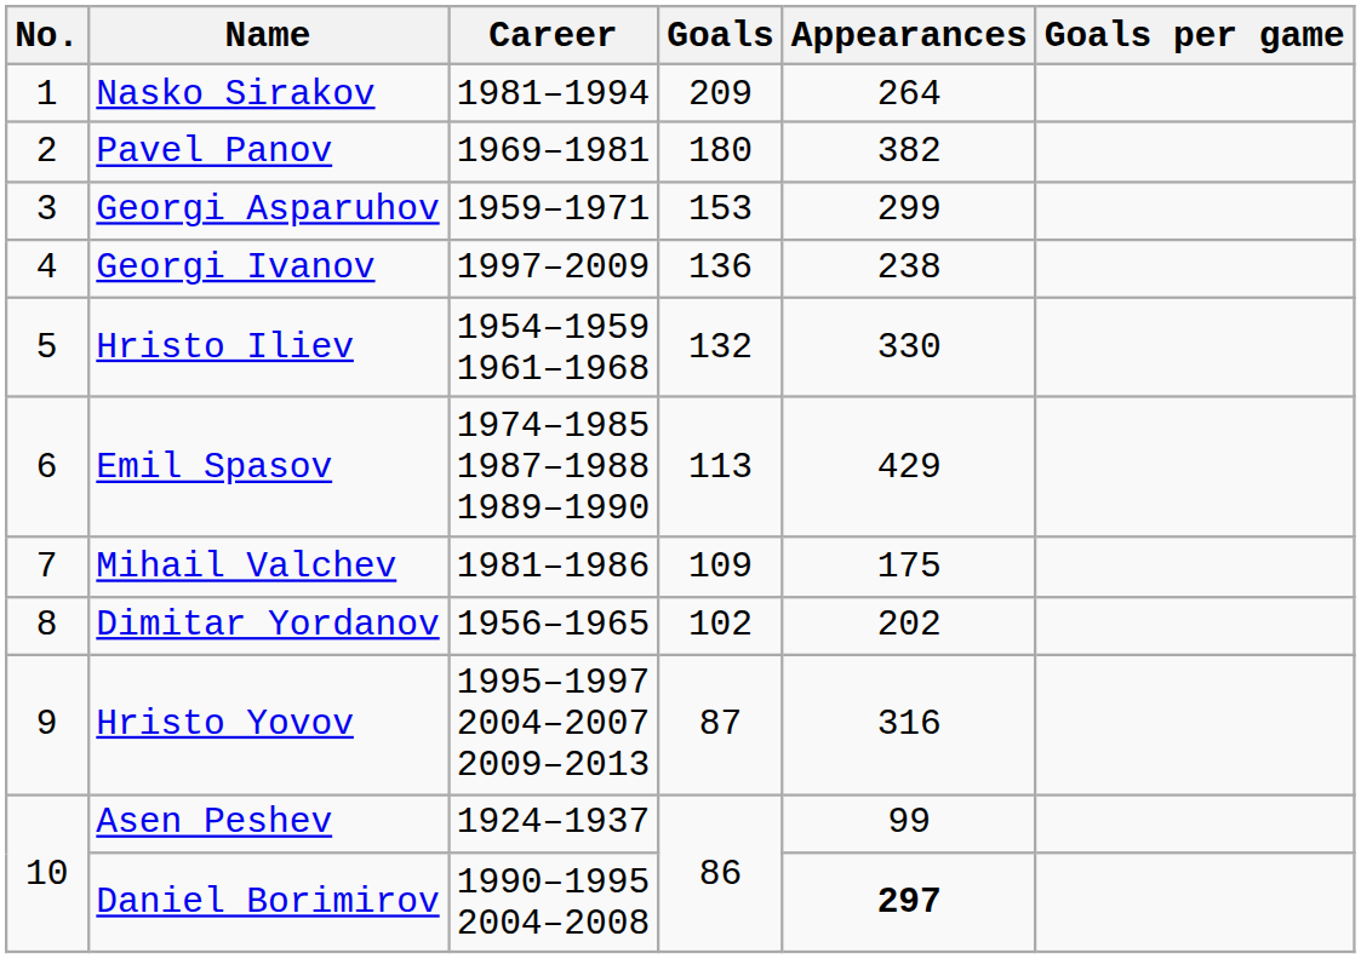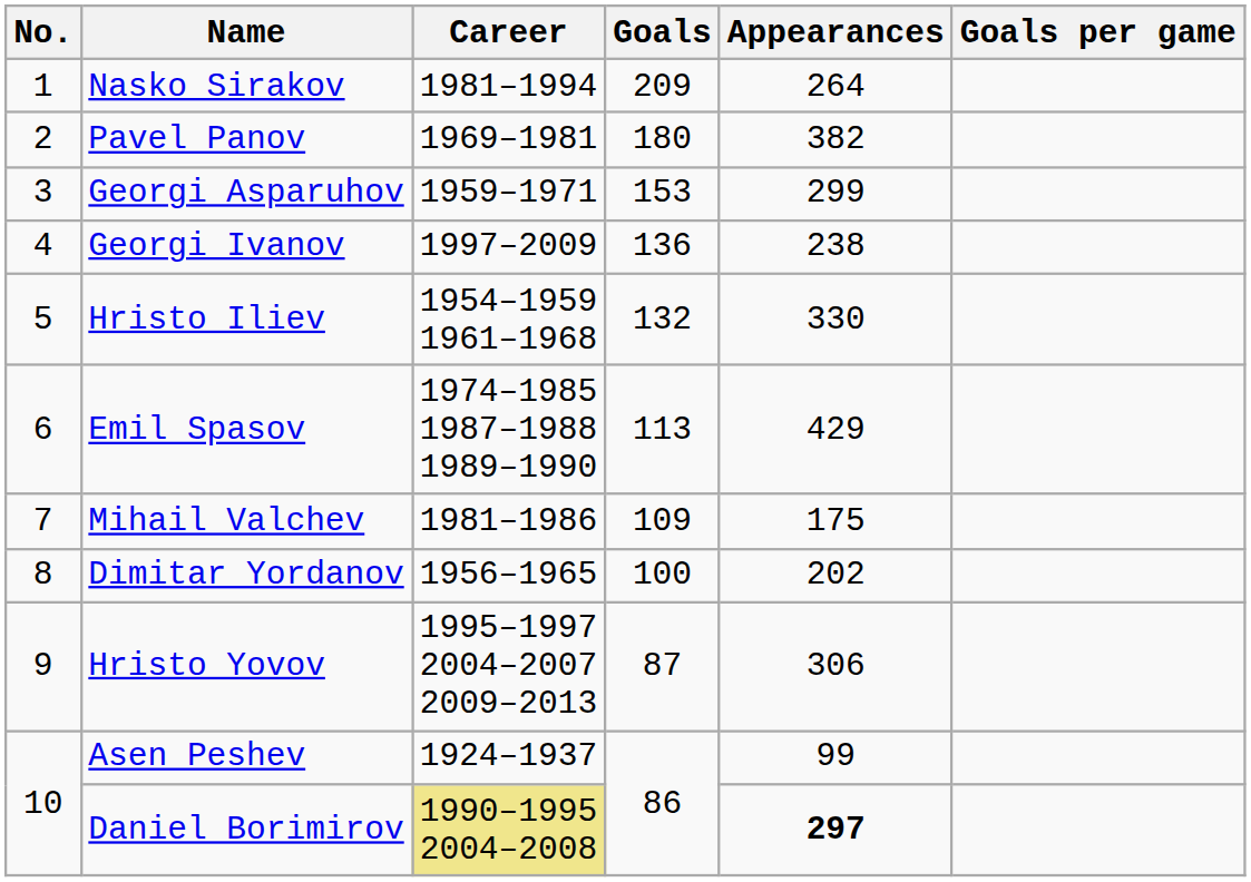 <table class="wikitable" style="text-align:center;">
 <tr>
 <th>No.</th>
 <th>Name</th>
 <th>Career</th>
 <th>Goals</th>
 <th>Appearances</th>
 <th>Goals per game</th>
 </tr>
 <tr>
 <td>1</td>
 <td align="left"> <a href='#'>Nasko Sirakov</a></td>
 <td>1981–1994</td>
 <td>209</td>
 <td>264</td>
 <td></td>
 </tr>
 <tr>
 <td>2</td>
 <td align="left"> <a href='#'>Pavel Panov</a></td>
 <td>1969–1981</td>
 <td>180</td>
 <td>382</td>
 <td></td>
 </tr>
 <tr>
 <td>3</td>
 <td align="left"> <a href='#'>Georgi Asparuhov</a></td>
 <td>1959–1971</td>
 <td>153</td>
 <td>299</td>
 <td></td>
 </tr>
 <tr>
 <td>4</td>
 <td align="left"> <a href='#'>Georgi Ivanov</a></td>
 <td>1997–2009</td>
 <td>136</td>
 <td>238</td>
 <td></td>
 </tr>
 <tr>
 <td>5</td>
 <td align="left"> <a href='#'>Hristo Iliev</a></td>
 <td>1954–1959<br>1961–1968</td>
 <td>132</td>
 <td>330</td>
 <td></td>
 </tr>
 <tr>
 <td>6</td>
 <td align="left"> <a href='#'>Emil Spasov</a></td>
 <td>1974–1985<br>1987–1988<br>1989–1990</td>
 <td>113</td>
 <td>429</td>
 <td></td>
 </tr>
 <tr>
 <td>7</td>
 <td align="left"> <a href='#'>Mihail Valchev</a></td>
 <td>1981–1986</td>
 <td>109</td>
 <td>175</td>
 <td></td>
 </tr>
 <tr>
 <td>8</td>
 <td align="left"> <a href='#'>Dimitar Yordanov</a></td>
 <td>1956–1965</td>
-<td>102</td>
+<td>100</td>
 <td>202</td>
 <td></td>
 </tr>
 <tr>
 <td>9</td>
 <td align="left"> <a href='#'>Hristo Yovov</a></td>
 <td>1995–1997<br>2004–2007<br>2009–2013</td>
 <td>87</td>
-<td>316</td>
+<td>306</td>
 <td></td>
 </tr>
 <tr>
 <td rowspan=2>10</td>
 <td align="left"> <a href='#'>Asen Peshev</a></td>
 <td>1924–1937</td>
 <td rowspan=2>86</td>
 <td>99</td>
 <td></td>
 </tr>
 <tr>
 <td align="left"> <a href='#'>Daniel Borimirov</a></td>
-<td>1990–1995<br>2004–2008</td>
+<td style="background: khaki;">1990–1995<br>2004–2008</td>
 <td><strong>297</strong></td>
 <td></td>
 </tr>
 </table>
